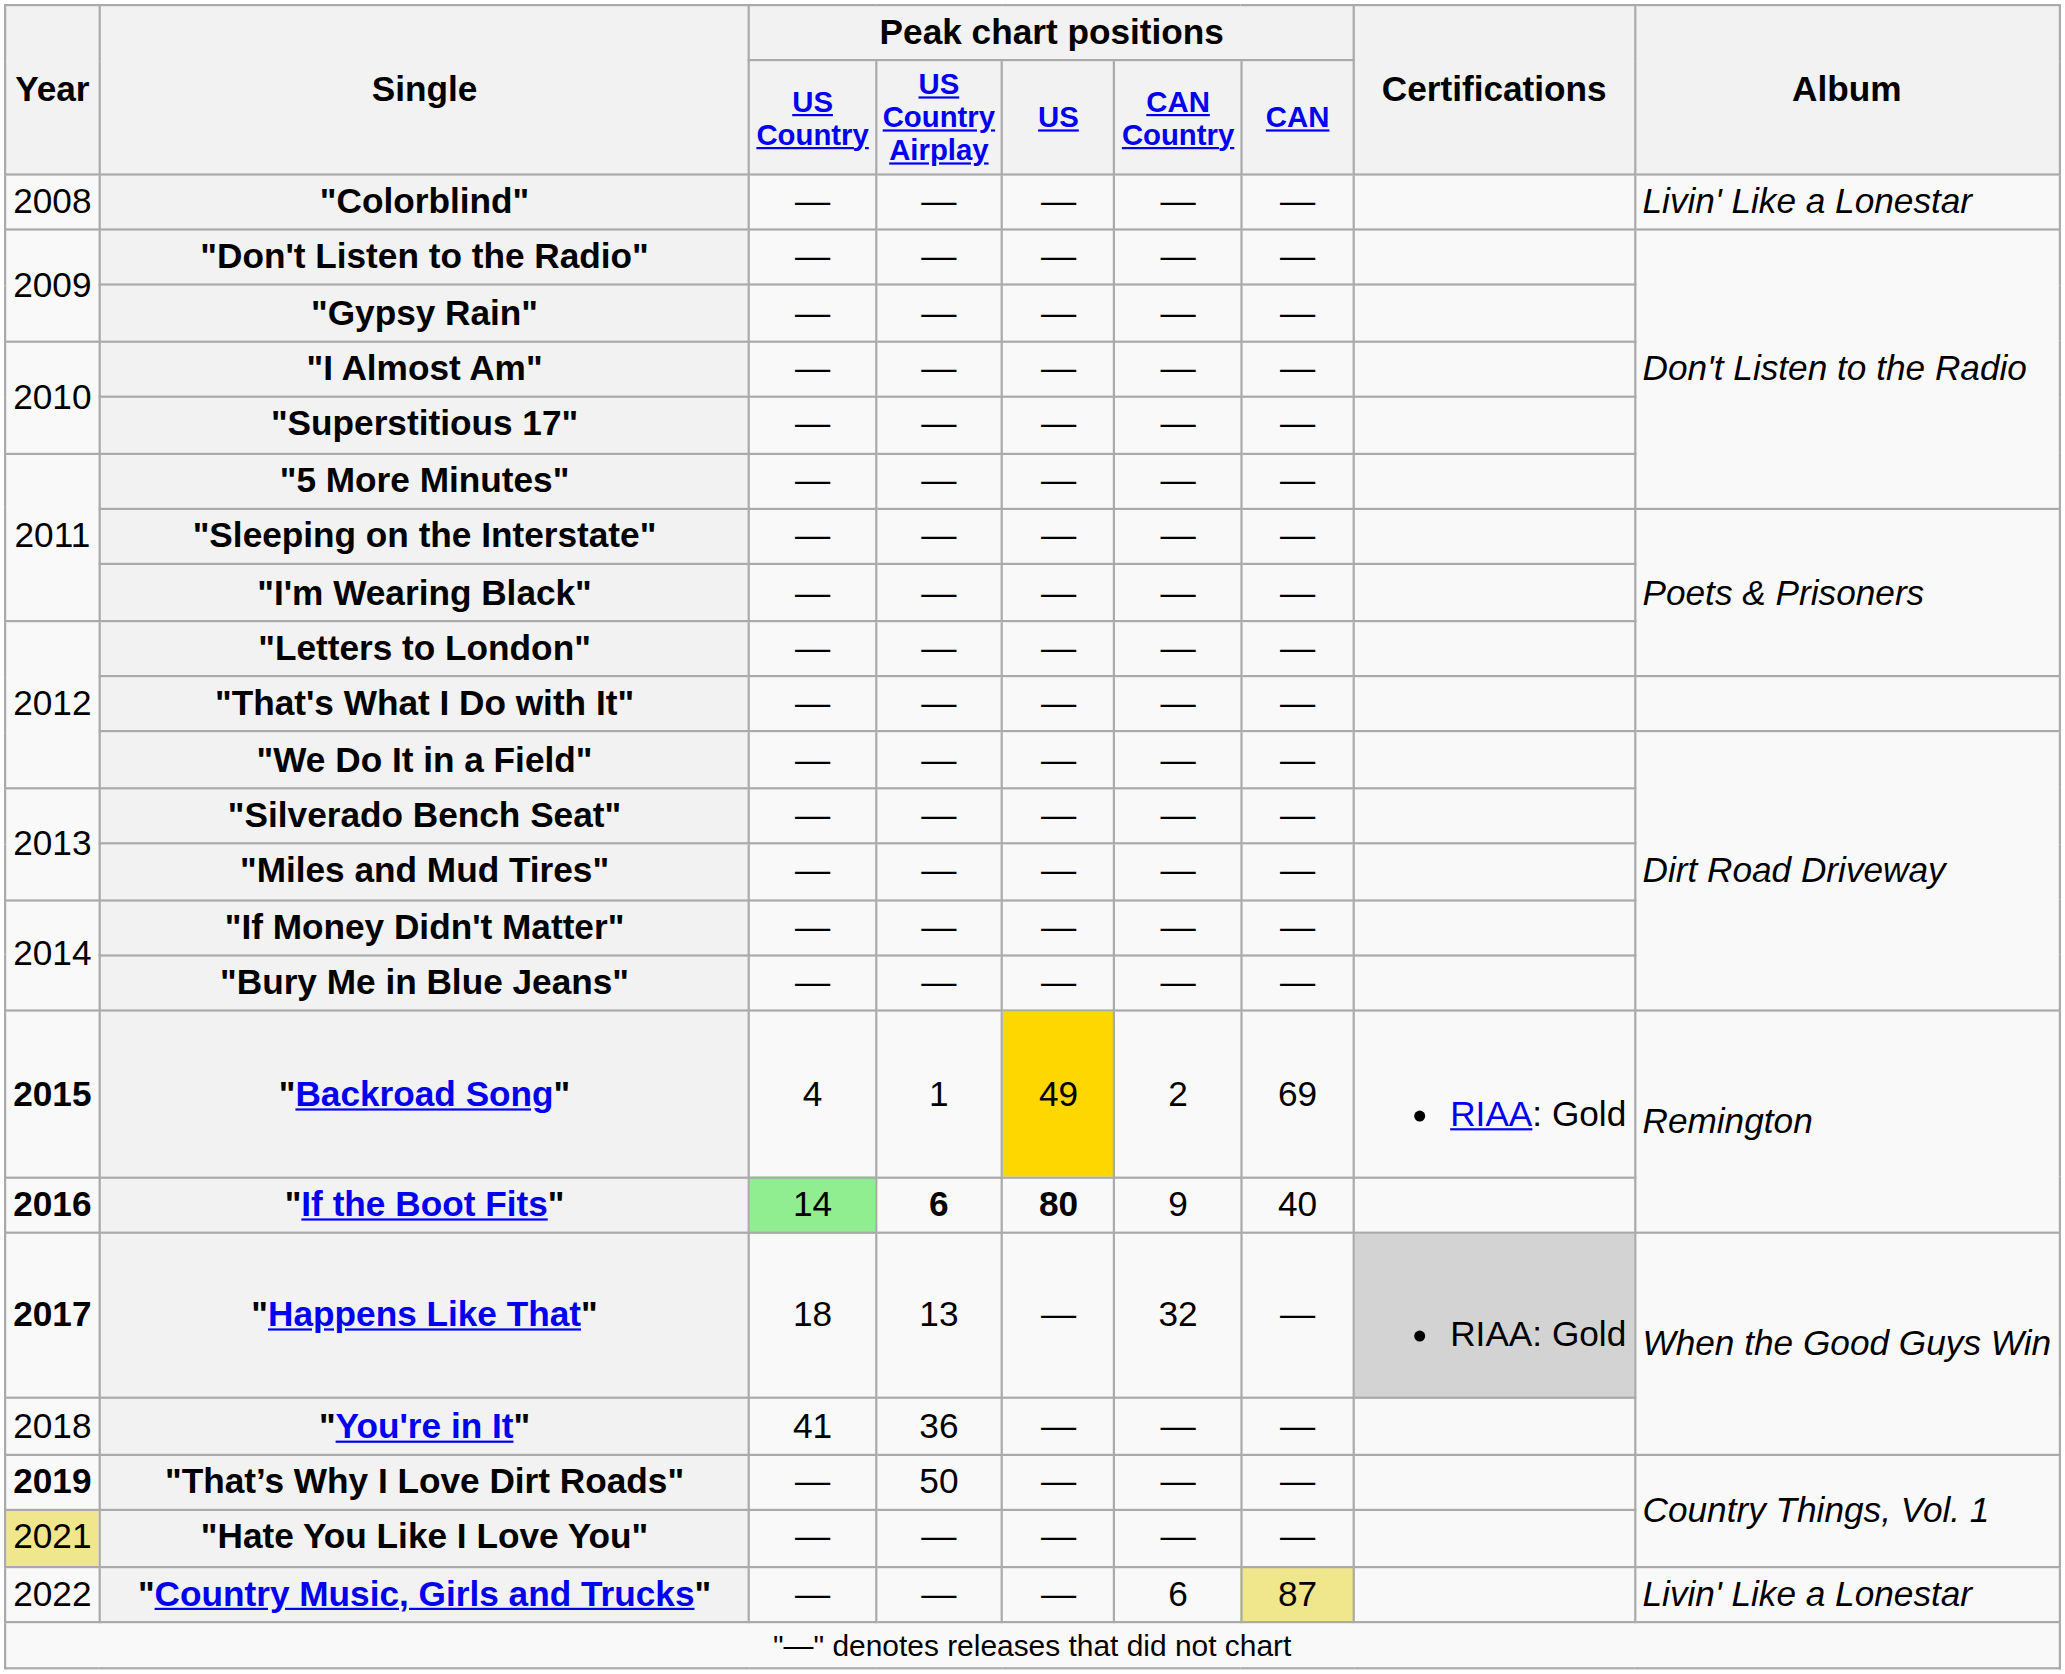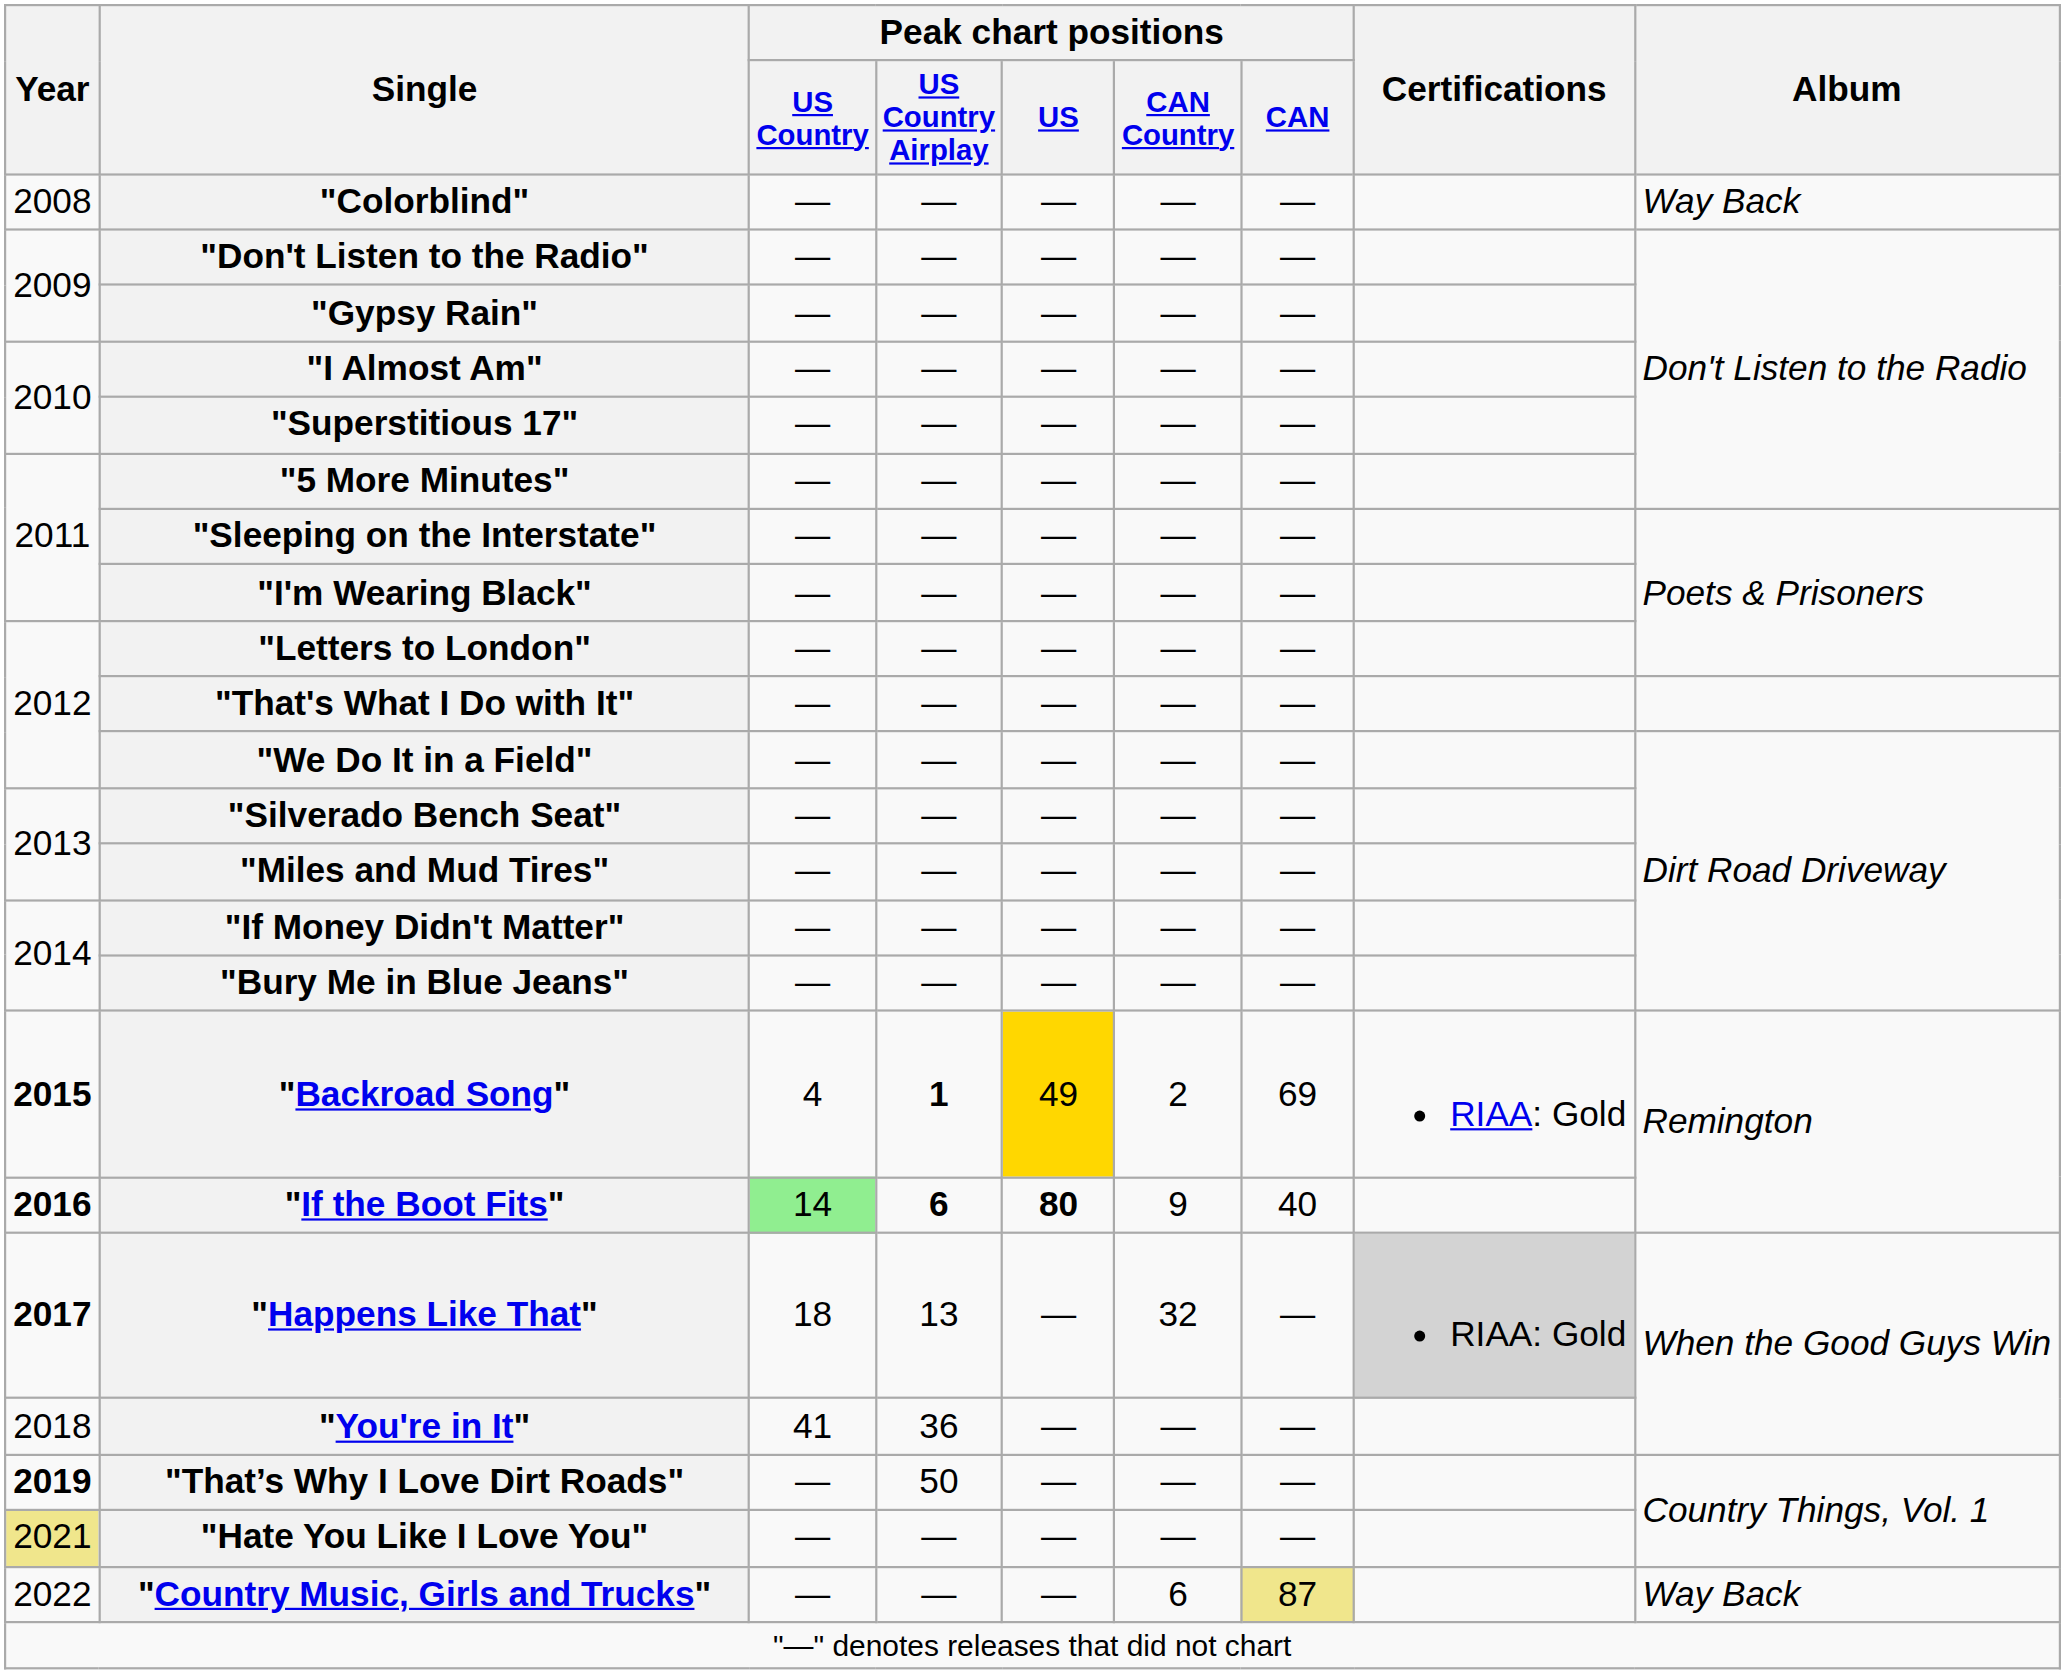 <table class="wikitable plainrowheaders" style="text-align:center;">
 <tr>
 <th rowspan="2">Year</th>
 <th rowspan="2" style="width:18em;">Single</th>
 <th colspan="5">Peak chart positions</th>
 <th rowspan="2">Certifications</th>
 <th rowspan="2">Album</th>
 </tr>
 <tr style="font-size:smaller;">
 <th width="45"><a href='#'>US Country</a><br></th>
 <th width="45"><a href='#'>US Country Airplay</a><br></th>
 <th width="45"><a href='#'>US</a><br></th>
 <th width="45"><a href='#'>CAN Country</a><br></th>
 <th width="45"><a href='#'>CAN</a><br></th>
 </tr>
 <tr>
 <td>2008</td>
 <th scope="row">"Colorblind"</th>
 <td>—</td>
 <td>—</td>
 <td>—</td>
 <td>—</td>
 <td>—</td>
 <td></td>
-<td align="left"><em>Livin' Like a Lonestar</em></td>
+<td align="left"><em>Way Back</em></td>
 </tr>
 <tr>
 <td rowspan="2">2009</td>
 <th scope="row">"Don't Listen to the Radio"</th>
 <td>—</td>
 <td>—</td>
 <td>—</td>
 <td>—</td>
 <td>—</td>
 <td></td>
 <td align="left" rowspan="5"><em>Don't Listen to the Radio</em></td>
 </tr>
 <tr>
 <th scope="row">"Gypsy Rain"</th>
 <td>—</td>
 <td>—</td>
 <td>—</td>
 <td>—</td>
 <td>—</td>
 <td></td>
 </tr>
 <tr>
 <td rowspan="2">2010</td>
 <th scope="row">"I Almost Am"</th>
 <td>—</td>
 <td>—</td>
 <td>—</td>
 <td>—</td>
 <td>—</td>
 <td></td>
 </tr>
 <tr>
 <th scope="row">"Superstitious 17"</th>
 <td>—</td>
 <td>—</td>
 <td>—</td>
 <td>—</td>
 <td>—</td>
 <td></td>
 </tr>
 <tr>
 <td rowspan="3">2011</td>
 <th scope="row">"5 More Minutes"</th>
 <td>—</td>
 <td>—</td>
 <td>—</td>
 <td>—</td>
 <td>—</td>
 <td></td>
 </tr>
 <tr>
 <th scope="row">"Sleeping on the Interstate"</th>
 <td>—</td>
 <td>—</td>
 <td>—</td>
 <td>—</td>
 <td>—</td>
 <td></td>
 <td align="left" rowspan="3"><em>Poets & Prisoners</em></td>
 </tr>
 <tr>
 <th scope="row">"I'm Wearing Black"</th>
 <td>—</td>
 <td>—</td>
 <td>—</td>
 <td>—</td>
 <td>—</td>
 <td></td>
 </tr>
 <tr>
 <td rowspan="3">2012</td>
 <th scope="row">"Letters to London"</th>
 <td>—</td>
 <td>—</td>
 <td>—</td>
 <td>—</td>
 <td>—</td>
 <td></td>
 </tr>
 <tr>
 <th scope="row">"That's What I Do with It"</th>
 <td>—</td>
 <td>—</td>
 <td>—</td>
 <td>—</td>
 <td>—</td>
 <td></td>
 <td></td>
 </tr>
 <tr>
 <th scope="row">"We Do It in a Field"</th>
 <td>—</td>
 <td>—</td>
 <td>—</td>
 <td>—</td>
 <td>—</td>
 <td></td>
 <td align="left" rowspan="5"><em>Dirt Road Driveway</em></td>
 </tr>
 <tr>
 <td rowspan="2">2013</td>
 <th scope="row">"Silverado Bench Seat"</th>
 <td>—</td>
 <td>—</td>
 <td>—</td>
 <td>—</td>
 <td>—</td>
 <td></td>
 </tr>
 <tr>
 <th scope="row">"Miles and Mud Tires"</th>
 <td>—</td>
 <td>—</td>
 <td>—</td>
 <td>—</td>
 <td>—</td>
 <td></td>
 </tr>
 <tr>
 <td rowspan="2">2014</td>
 <th scope="row">"If Money Didn't Matter"</th>
 <td>—</td>
 <td>—</td>
 <td>—</td>
 <td>—</td>
 <td>—</td>
 <td></td>
 </tr>
 <tr>
 <th scope="row">"Bury Me in Blue Jeans"</th>
 <td>—</td>
 <td>—</td>
 <td>—</td>
 <td>—</td>
 <td>—</td>
 <td></td>
 </tr>
 <tr>
 <td><strong>2015</strong></td>
 <th scope="row">"<a href='#'>Backroad Song</a>"</th>
 <td>4</td>
-<td>1</td>
+<td><strong>1</strong></td>
 <td style="background: gold;">49</td>
 <td>2</td>
 <td>69</td>
 <td><br><ul><li><a href='#'>RIAA</a>: Gold</li></ul></td>
 <td align="left" rowspan="2"><em>Remington</em></td>
 </tr>
 <tr>
 <td><strong>2016</strong></td>
 <th scope="row">"<a href='#'>If the Boot Fits</a>"</th>
 <td style="background: lightgreen;">14</td>
 <td><strong>6</strong></td>
 <td><strong>80</strong></td>
 <td>9</td>
 <td>40</td>
 <td></td>
 </tr>
 <tr>
 <td><strong>2017</strong></td>
 <th scope="row">"<a href='#'>Happens Like That</a>"</th>
 <td>18</td>
 <td>13</td>
 <td>—</td>
 <td>32</td>
 <td>—</td>
 <td style="background: lightgrey;"><br><ul><li>RIAA: Gold</li></ul></td>
 <td align="left" rowspan="2"><em>When the Good Guys Win</em></td>
 </tr>
 <tr>
 <td>2018</td>
 <th scope="row">"<a href='#'>You're in It</a>"</th>
 <td>41</td>
 <td>36</td>
 <td>—</td>
 <td>—</td>
 <td>—</td>
 <td></td>
 </tr>
 <tr>
 <td><strong>2019</strong></td>
 <th scope="row">"That’s Why I Love Dirt Roads"</th>
 <td>—</td>
 <td>50</td>
 <td>—</td>
 <td>—</td>
 <td>—</td>
 <td></td>
 <td align="left" rowspan="2"><em>Country Things, Vol. 1</em></td>
 </tr>
 <tr>
 <td style="background: khaki;">2021</td>
 <th scope="row">"Hate You Like I Love You"</th>
 <td>—</td>
 <td>—</td>
 <td>—</td>
 <td>—</td>
 <td>—</td>
 <td></td>
 </tr>
 <tr>
 <td>2022</td>
 <th scope="row">"<a href='#'>Country Music, Girls and Trucks</a>"<br></th>
 <td>—</td>
 <td>—</td>
 <td>—</td>
 <td>6</td>
 <td style="background: khaki;">87</td>
 <td></td>
-<td align="left"><em>Livin' Like a Lonestar</em></td>
+<td align="left"><em>Way Back</em></td>
 </tr>
 <tr>
 <td colspan="9" style="font-size:85%">"—" denotes releases that did not chart</td>
 </tr>
 </table>
